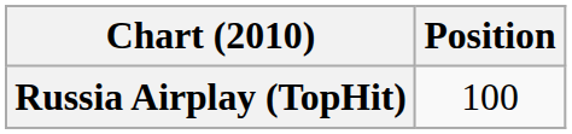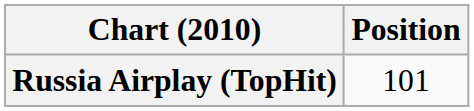 <table class="wikitable plainrowheaders" style="text-align:center;">
 <tr>
 <th scope="col">Chart (2010)</th>
 <th scope="col">Position</th>
 </tr>
 <tr>
 <th scope="row">Russia Airplay (TopHit)</th>
-<td>100</td>
+<td>101</td>
 </tr>
 </table>
